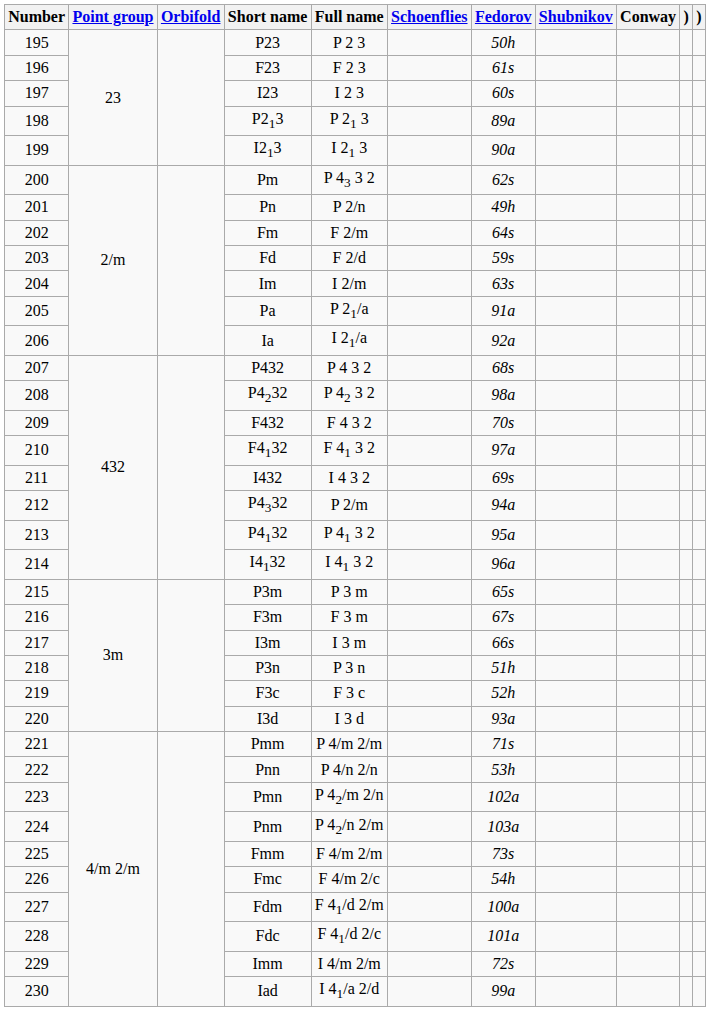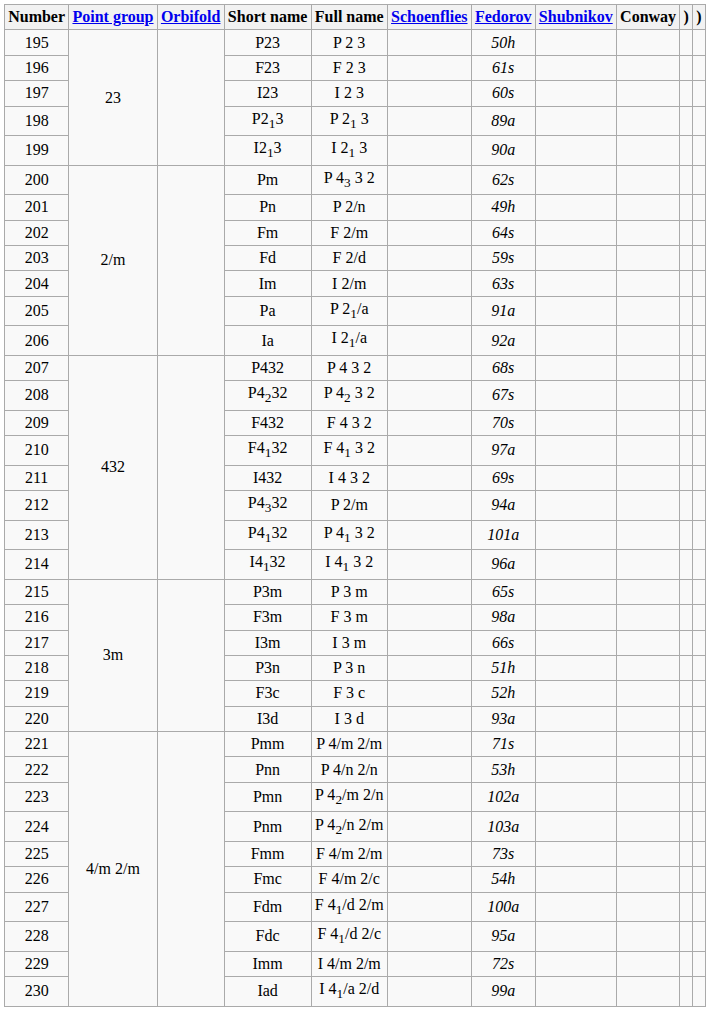 <table class=wikitable>
 <tr>
 <th>Number</th>
 <th><a href='#'>Point group</a></th>
 <th><a href='#'>Orbifold</a></th>
 <th>Short name</th>
 <th>Full name</th>
 <th><a href='#'>Schoenflies</a></th>
 <th><a href='#'>Fedorov</a></th>
 <th><a href='#'>Shubnikov</a></th>
 <th>Conway</th>
 <th>)</th>
 <th>)</th>
 </tr>
 <tr align=center>
 <td>195</td>
 <td rowspan=5>23</td>
 <td rowspan=5></td>
 <td>P23</td>
 <td>P 2 3</td>
 <td></td>
 <td><em>50h</em></td>
 <td></td>
 <td></td>
 <td></td>
 <td></td>
 </tr>
 <tr align=center>
 <td>196</td>
 <td>F23</td>
 <td>F 2 3</td>
 <td></td>
 <td><em>61s</em></td>
 <td></td>
 <td></td>
 <td></td>
 <td></td>
 </tr>
 <tr align=center>
 <td>197</td>
 <td>I23</td>
 <td>I 2 3</td>
 <td></td>
 <td><em>60s</em></td>
 <td></td>
 <td></td>
 <td></td>
 <td></td>
 </tr>
 <tr align=center>
 <td>198</td>
 <td>P2<sub>1</sub>3</td>
 <td>P 2<sub>1</sub> 3</td>
 <td></td>
 <td><em>89a</em></td>
 <td></td>
 <td></td>
 <td></td>
 <td></td>
 </tr>
 <tr align=center>
 <td>199</td>
 <td>I2<sub>1</sub>3</td>
 <td>I 2<sub>1</sub> 3</td>
 <td></td>
 <td><em>90a</em></td>
 <td></td>
 <td></td>
 <td></td>
 <td></td>
 </tr>
 <tr align=center>
 <td>200</td>
 <td rowspan=7>2/m </td>
 <td rowspan=7></td>
 <td>Pm</td>
 <td>P 4<sub>3</sub> 3 2</td>
 <td></td>
 <td><em>62s</em></td>
 <td></td>
 <td></td>
 <td></td>
 <td></td>
 </tr>
 <tr align=center>
 <td>201</td>
 <td>Pn</td>
 <td>P 2/n </td>
 <td></td>
 <td><em>49h</em></td>
 <td></td>
 <td></td>
 <td></td>
 <td></td>
 </tr>
 <tr align=center>
 <td>202</td>
 <td>Fm</td>
 <td>F 2/m </td>
 <td></td>
 <td><em>64s</em></td>
 <td></td>
 <td></td>
 <td></td>
 <td></td>
 </tr>
 <tr align=center>
 <td>203</td>
 <td>Fd</td>
 <td>F 2/d </td>
 <td></td>
 <td><em>59s</em></td>
 <td></td>
 <td></td>
 <td></td>
 <td></td>
 </tr>
 <tr align=center>
 <td>204</td>
 <td>Im</td>
 <td>I 2/m </td>
 <td></td>
 <td><em>63s</em></td>
 <td></td>
 <td></td>
 <td></td>
 <td></td>
 </tr>
 <tr align=center>
 <td>205</td>
 <td>Pa</td>
 <td>P 2<sub>1</sub>/a </td>
 <td></td>
 <td><em>91a</em></td>
 <td></td>
 <td></td>
 <td></td>
 <td></td>
 </tr>
 <tr align=center>
 <td>206</td>
 <td>Ia</td>
 <td>I 2<sub>1</sub>/a </td>
 <td></td>
 <td><em>92a</em></td>
 <td></td>
 <td></td>
 <td></td>
 <td></td>
 </tr>
 <tr align=center>
 <td>207</td>
 <td rowspan=8>432</td>
 <td rowspan=8></td>
 <td>P432</td>
 <td>P 4 3 2</td>
 <td></td>
 <td><em>68s</em></td>
 <td></td>
 <td></td>
 <td></td>
 <td></td>
 </tr>
 <tr align=center>
 <td>208</td>
 <td>P4<sub>2</sub>32</td>
 <td>P 4<sub>2</sub> 3 2</td>
 <td></td>
-<td><em>98a</em></td>
+<td><em>67s</em></td>
 <td></td>
 <td></td>
 <td></td>
 <td></td>
 </tr>
 <tr align=center>
 <td>209</td>
 <td>F432</td>
 <td>F 4 3 2</td>
 <td></td>
 <td><em>70s</em></td>
 <td></td>
 <td></td>
 <td></td>
 <td></td>
 </tr>
 <tr align=center>
 <td>210</td>
 <td>F4<sub>1</sub>32</td>
 <td>F 4<sub>1</sub> 3 2</td>
 <td></td>
 <td><em>97a</em></td>
 <td></td>
 <td></td>
 <td></td>
 <td></td>
 </tr>
 <tr align=center>
 <td>211</td>
 <td>I432</td>
 <td>I 4 3 2</td>
 <td></td>
 <td><em>69s</em></td>
 <td></td>
 <td></td>
 <td></td>
 <td></td>
 </tr>
 <tr align=center>
 <td>212</td>
 <td>P4<sub>3</sub>32</td>
 <td>P 2/m </td>
 <td></td>
 <td><em>94a</em></td>
 <td></td>
 <td></td>
 <td></td>
 <td></td>
 </tr>
 <tr align=center>
 <td>213</td>
 <td>P4<sub>1</sub>32</td>
 <td>P 4<sub>1</sub> 3 2</td>
 <td></td>
-<td><em>95a</em></td>
+<td><em>101a</em></td>
 <td></td>
 <td></td>
 <td></td>
 <td></td>
 </tr>
 <tr align=center>
 <td>214</td>
 <td>I4<sub>1</sub>32</td>
 <td>I 4<sub>1</sub> 3 2</td>
 <td></td>
 <td><em>96a</em></td>
 <td></td>
 <td></td>
 <td></td>
 <td></td>
 </tr>
 <tr align=center>
 <td>215</td>
 <td rowspan=6>3m</td>
 <td rowspan=6></td>
 <td>P3m</td>
 <td>P  3 m</td>
 <td></td>
 <td><em>65s</em></td>
 <td></td>
 <td></td>
 <td></td>
 <td></td>
 </tr>
 <tr align=center>
 <td>216</td>
 <td>F3m</td>
 <td>F  3 m</td>
 <td></td>
-<td><em>67s</em></td>
+<td><em>98a</em></td>
 <td></td>
 <td></td>
 <td></td>
 <td></td>
 </tr>
 <tr align=center>
 <td>217</td>
 <td>I3m</td>
 <td>I  3 m</td>
 <td></td>
 <td><em>66s</em></td>
 <td></td>
 <td></td>
 <td></td>
 <td></td>
 </tr>
 <tr align=center>
 <td>218</td>
 <td>P3n</td>
 <td>P  3 n</td>
 <td></td>
 <td><em>51h</em></td>
 <td></td>
 <td></td>
 <td></td>
 <td></td>
 </tr>
 <tr align=center>
 <td>219</td>
 <td>F3c</td>
 <td>F  3 c</td>
 <td></td>
 <td><em>52h</em></td>
 <td></td>
 <td></td>
 <td></td>
 <td></td>
 </tr>
 <tr align=center>
 <td>220</td>
 <td>I3d</td>
 <td>I  3 d</td>
 <td></td>
 <td><em>93a</em></td>
 <td></td>
 <td></td>
 <td></td>
 <td></td>
 </tr>
 <tr align=center>
 <td>221</td>
 <td rowspan=10>4/m  2/m</td>
 <td rowspan=10></td>
 <td>Pmm</td>
 <td>P 4/m  2/m</td>
 <td></td>
 <td><em>71s</em></td>
 <td></td>
 <td></td>
 <td></td>
 <td></td>
 </tr>
 <tr align=center>
 <td>222</td>
 <td>Pnn</td>
 <td>P 4/n  2/n</td>
 <td></td>
 <td><em>53h</em></td>
 <td></td>
 <td></td>
 <td></td>
 <td></td>
 </tr>
 <tr align=center>
 <td>223</td>
 <td>Pmn</td>
 <td>P 4<sub>2</sub>/m  2/n</td>
 <td></td>
 <td><em>102a</em></td>
 <td></td>
 <td></td>
 <td></td>
 <td></td>
 </tr>
 <tr align=center>
 <td>224</td>
 <td>Pnm</td>
 <td>P 4<sub>2</sub>/n  2/m</td>
 <td></td>
 <td><em>103a</em></td>
 <td></td>
 <td></td>
 <td></td>
 <td></td>
 </tr>
 <tr align=center>
 <td>225</td>
 <td>Fmm</td>
 <td>F 4/m  2/m</td>
 <td></td>
 <td><em>73s</em></td>
 <td></td>
 <td></td>
 <td></td>
 <td></td>
 </tr>
 <tr align=center>
 <td>226</td>
 <td>Fmc</td>
 <td>F 4/m  2/c</td>
 <td></td>
 <td><em>54h</em></td>
 <td></td>
 <td></td>
 <td></td>
 <td></td>
 </tr>
 <tr align=center>
 <td>227</td>
 <td>Fdm</td>
 <td>F 4<sub>1</sub>/d  2/m</td>
 <td></td>
 <td><em>100a</em></td>
 <td></td>
 <td></td>
 <td></td>
 <td></td>
 </tr>
 <tr align=center>
 <td>228</td>
 <td>Fdc</td>
 <td>F 4<sub>1</sub>/d  2/c</td>
 <td></td>
-<td><em>101a</em></td>
+<td><em>95a</em></td>
 <td></td>
 <td></td>
 <td></td>
 <td></td>
 </tr>
 <tr align=center>
 <td>229</td>
 <td>Imm</td>
 <td>I 4/m  2/m</td>
 <td></td>
 <td><em>72s</em></td>
 <td></td>
 <td></td>
 <td></td>
 <td></td>
 </tr>
 <tr align=center>
 <td>230</td>
 <td>Iad</td>
 <td>I 4<sub>1</sub>/a  2/d</td>
 <td></td>
 <td><em>99a</em></td>
 <td></td>
 <td></td>
 <td></td>
 <td></td>
 </tr>
 </table>
